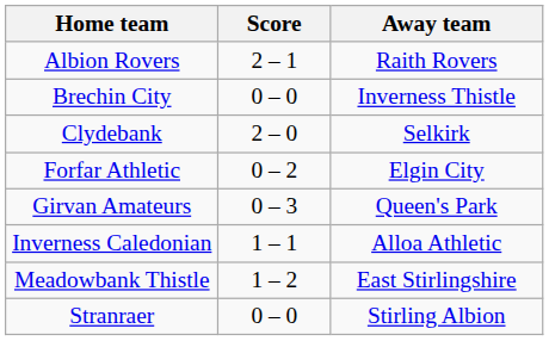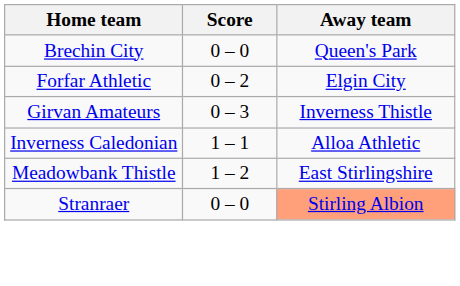 <table class="wikitable" style="text-align: center">
 <tr>
 <th width=140>Home team</th>
 <th width=70>Score</th>
 <th width=140>Away team</th>
 </tr>
 <tr>
-<td><a href='#'>Albion Rovers</a></td>
-<td>2 – 1</td>
-<td><a href='#'>Raith Rovers</a></td>
-</tr>
-<tr>
 <td><a href='#'>Brechin City</a></td>
 <td>0 – 0</td>
-<td><a href='#'>Inverness Thistle</a></td>
-</tr>
-<tr>
-<td><a href='#'>Clydebank</a></td>
-<td>2 – 0</td>
-<td><a href='#'>Selkirk</a></td>
+<td><a href='#'>Queen's Park</a></td>
 </tr>
 <tr>
 <td><a href='#'>Forfar Athletic</a></td>
 <td>0 – 2</td>
 <td><a href='#'>Elgin City</a></td>
 </tr>
 <tr>
 <td><a href='#'>Girvan Amateurs</a></td>
 <td>0 – 3</td>
-<td><a href='#'>Queen's Park</a></td>
+<td><a href='#'>Inverness Thistle</a></td>
 </tr>
 <tr>
 <td><a href='#'>Inverness Caledonian</a></td>
 <td>1 – 1</td>
 <td><a href='#'>Alloa Athletic</a></td>
 </tr>
 <tr>
 <td><a href='#'>Meadowbank Thistle</a></td>
 <td>1 – 2</td>
 <td><a href='#'>East Stirlingshire</a></td>
 </tr>
 <tr>
 <td><a href='#'>Stranraer</a></td>
 <td>0 – 0</td>
-<td><a href='#'>Stirling Albion</a></td>
+<td style="background: lightsalmon;"><a href='#'>Stirling Albion</a></td>
 </tr>
 </table>
